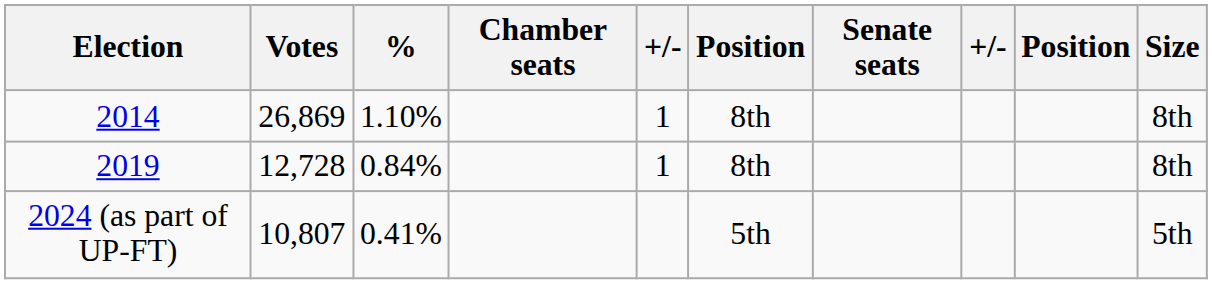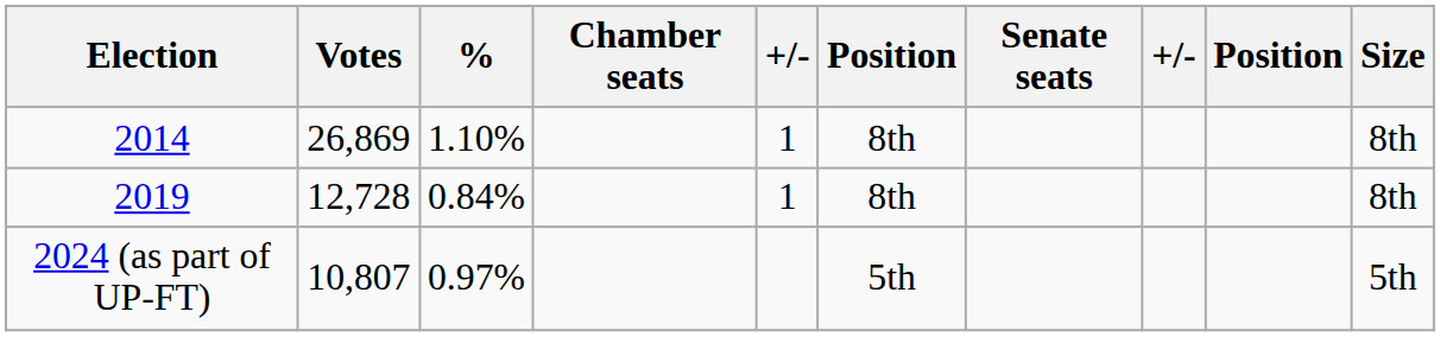 <table class="wikitable" style="text-align:center">
 <tr>
 <th>Election</th>
 <th>Votes</th>
 <th>%</th>
 <th>Chamber seats</th>
 <th>+/-</th>
 <th>Position</th>
 <th>Senate seats</th>
 <th>+/-</th>
 <th>Position</th>
 <th>Size</th>
 </tr>
 <tr>
 <td><a href='#'>2014</a></td>
 <td>26,869</td>
 <td>1.10%</td>
 <td></td>
 <td> 1</td>
 <td>8th</td>
 <td></td>
 <td></td>
 <td></td>
 <td>8th</td>
 </tr>
 <tr>
 <td><a href='#'>2019</a></td>
 <td>12,728</td>
 <td>0.84%</td>
 <td></td>
 <td> 1</td>
 <td>8th</td>
 <td></td>
 <td></td>
 <td></td>
 <td>8th</td>
 </tr>
 <tr>
 <td><a href='#'>2024</a> (as part of UP-FT)</td>
 <td>10,807</td>
-<td>0.41%</td>
+<td>0.97%</td>
 <td></td>
 <td></td>
 <td>5th</td>
 <td></td>
 <td></td>
 <td></td>
 <td>5th</td>
 </tr>
 </table>
